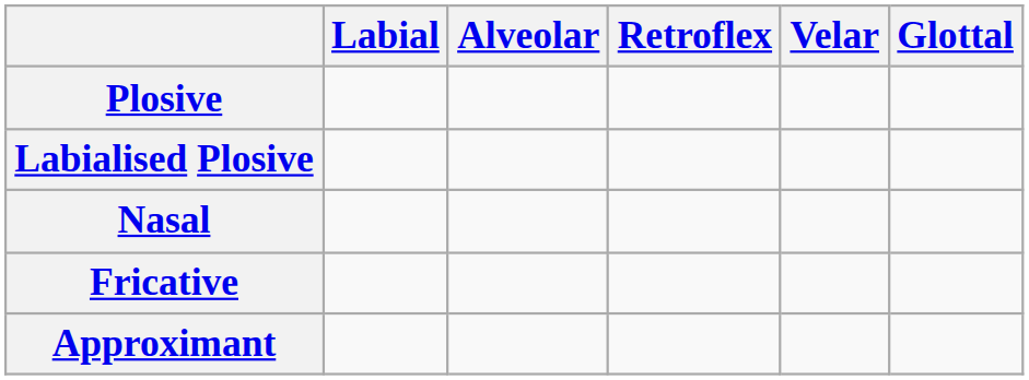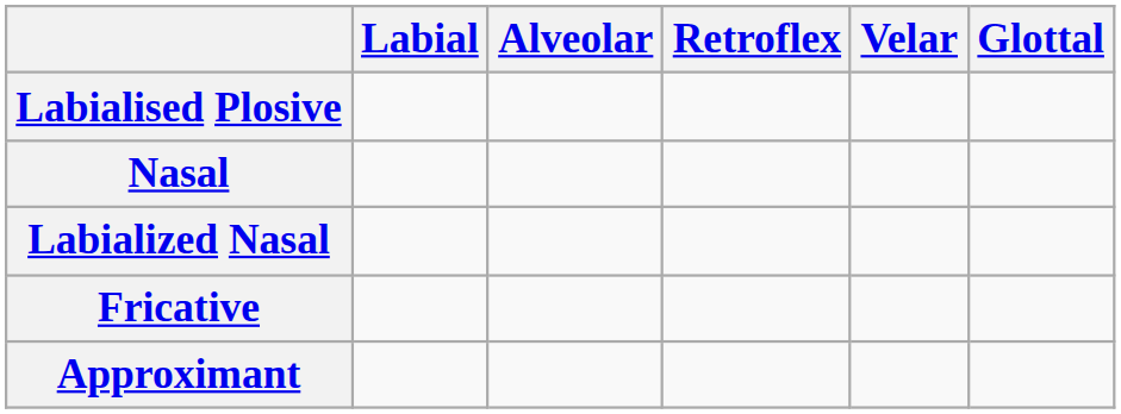 <table class="wikitable" style="text-align:center">
 <tr>
 <th></th>
 <th><a href='#'>Labial</a></th>
 <th><a href='#'>Alveolar</a></th>
 <th><a href='#'>Retroflex</a></th>
 <th><a href='#'>Velar</a></th>
 <th><a href='#'>Glottal</a></th>
-</tr>
-<tr>
-<th><a href='#'>Plosive</a></th>
-<td> </td>
-<td> </td>
-<td></td>
-<td> </td>
-<td></td>
 </tr>
 <tr>
 <th><a href='#'>Labialised</a> <a href='#'>Plosive</a></th>
 <td> </td>
 <td></td>
 <td></td>
 <td> </td>
 <td></td>
 </tr>
 <tr>
 <th><a href='#'>Nasal</a></th>
+<td></td>
+<td></td>
+<td></td>
+<td></td>
+<td></td>
+</tr>
+<tr>
+<th><a href='#'>Labialized</a> <a href='#'>Nasal</a></th>
 <td></td>
 <td></td>
 <td></td>
 <td></td>
 <td></td>
 </tr>
 <tr>
 <th><a href='#'>Fricative</a></th>
 <td></td>
 <td></td>
 <td></td>
 <td></td>
 <td></td>
 </tr>
 <tr>
 <th><a href='#'>Approximant</a></th>
 <td></td>
 <td></td>
 <td></td>
 <td></td>
 <td></td>
 </tr>
 </table>
